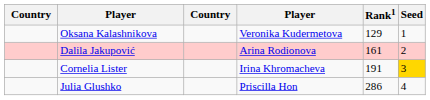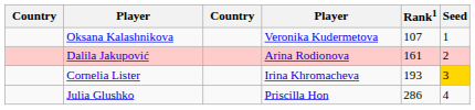 <table class="sortable wikitable">
 <tr>
 <th width="70">Country</th>
 <th width="175">Player</th>
 <th width="70">Country</th>
 <th width="175">Player</th>
 <th>Rank<sup>1</sup></th>
 <th>Seed</th>
 </tr>
 <tr>
 <td></td>
 <td><a href='#'>Oksana Kalashnikova</a></td>
 <td></td>
 <td><a href='#'>Veronika Kudermetova</a></td>
-<td>129</td>
+<td>107</td>
 <td>1</td>
 </tr>
 <tr style="background:#fcc;">
 <td></td>
 <td><a href='#'>Dalila Jakupović</a></td>
 <td></td>
 <td><a href='#'>Arina Rodionova</a></td>
 <td>161</td>
 <td>2</td>
 </tr>
 <tr>
 <td></td>
 <td><a href='#'>Cornelia Lister</a></td>
 <td></td>
 <td><a href='#'>Irina Khromacheva</a></td>
-<td>191</td>
+<td>193</td>
 <td style="background: gold;">3</td>
 </tr>
 <tr>
 <td></td>
 <td><a href='#'>Julia Glushko</a></td>
 <td></td>
 <td><a href='#'>Priscilla Hon</a></td>
 <td>286</td>
 <td>4</td>
 </tr>
 </table>
